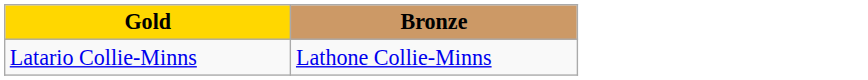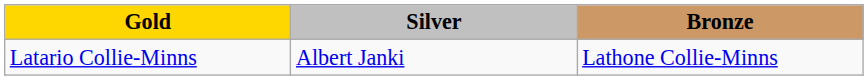 <table class="wikitable" style="text-align:left">
 <tr align="center">
 <td width=200 bgcolor=gold><strong>Gold</strong></td>
+<td width=200 bgcolor=silver><strong>Silver</strong></td>
 <td width=200 bgcolor=CC9966><strong>Bronze</strong></td>
 </tr>
 <tr>
 <td><a href='#'>Latario Collie-Minns</a><br></td>
+<td><a href='#'>Albert Janki</a><br></td>
 <td><a href='#'>Lathone Collie-Minns</a><br></td>
 </tr>
 </table>
